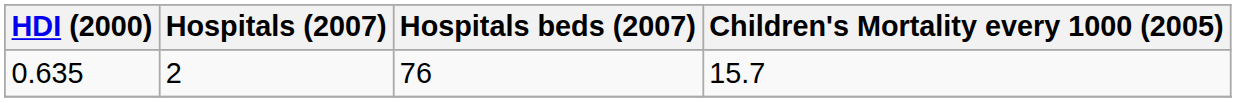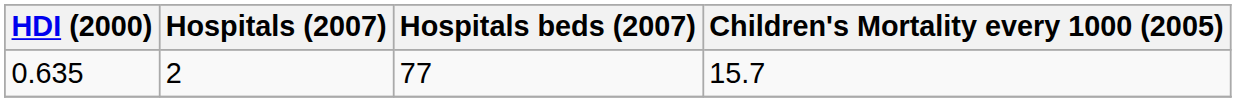 <table class="wikitable" border="1">
 <tr>
 <th><a href='#'>HDI</a> (2000)</th>
 <th>Hospitals (2007)</th>
 <th>Hospitals beds (2007)</th>
 <th>Children's Mortality every 1000 (2005)</th>
 </tr>
 <tr>
 <td>0.635</td>
 <td>2</td>
-<td>76</td>
+<td>77</td>
 <td>15.7</td>
 </tr>
 <tr>
 </tr>
 </table>
